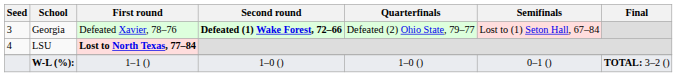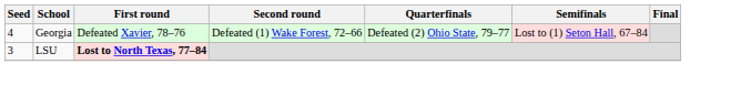 <table class="sortable wikitable" style="white-space:nowrap; font-size:90%;">
 <tr>
 <th>Seed</th>
 <th>School</th>
 <th>First round</th>
 <th>Second round</th>
 <th>Quarterfinals</th>
 <th>Semifinals</th>
 <th>Final</th>
 </tr>
 <tr>
-<td>3</td>
+<td>4</td>
 <td>Georgia</td>
 <td style="background:#ddffdd;">Defeated <a href='#'>Xavier</a>, 78–76</td>
-<td style="background:#ddffdd;"><strong>Defeated (1) <a href='#'>Wake Forest</a>, 72–66</strong></td>
+<td style="background:#ddffdd;">Defeated (1) <a href='#'>Wake Forest</a>, 72–66</td>
 <td style="background:#ddffdd;">Defeated (2) <a href='#'>Ohio State</a>, 79–77</td>
 <td style="background:#ffdddd;">Lost to (1) <a href='#'>Seton Hall</a>, 67–84</td>
 <td style="background:#ddd;"></td>
 </tr>
 <tr>
-<td>4</td>
+<td>3</td>
 <td>LSU</td>
 <td style="background:#ffdddd;"><strong>Lost to <a href='#'>North Texas</a>, 77–84</strong></td>
 <td style="background:#ddd;" colspan=4></td>
 </tr>
 <tr>
 </tr>
-<tr class="sortbottom"  style="text-align:center; background:#EAECF0;">
-<td></td>
-<td><strong>W-L (%):</strong></td>
-<td>1–1 ()</td>
-<td>1–0 ()</td>
-<td>1–0 ()</td>
-<td>0–1 ()</td>
-<td><strong>TOTAL:</strong> 3–2 ()</td>
-</tr>
 </table>
